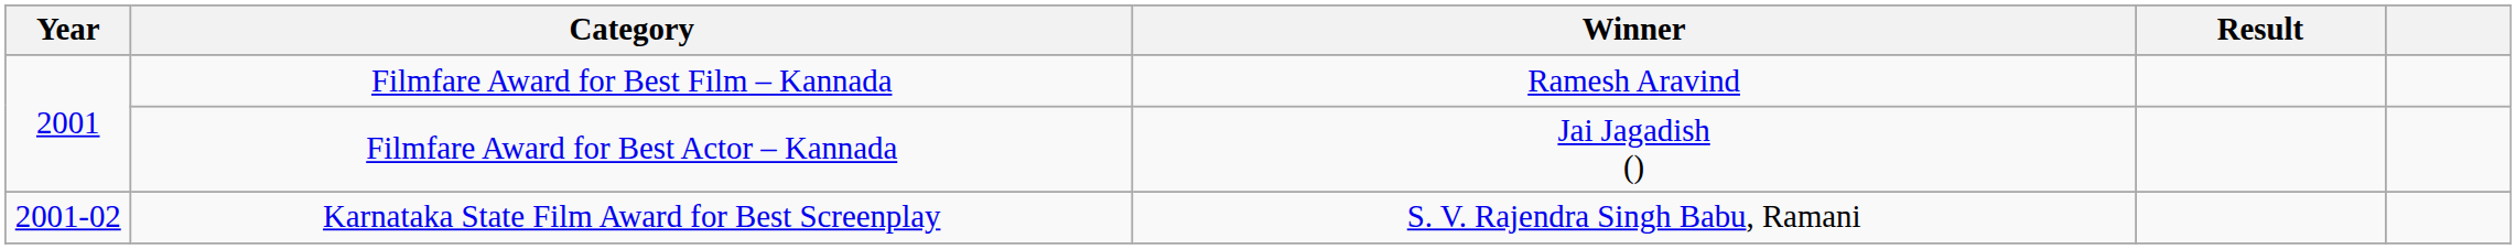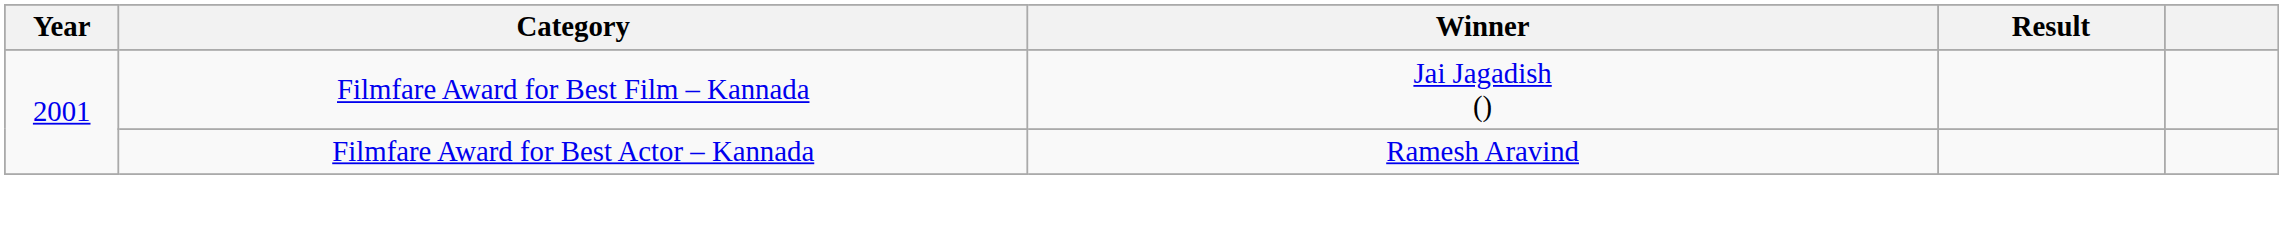 <table class="wikitable" width=100%>
 <tr>
 <th width=5%>Year</th>
 <th width=40%>Category</th>
 <th width=40%>Winner</th>
 <th width=10%>Result</th>
 <th width=5%></th>
 </tr>
 <tr>
 <td rowspan="2" style="text-align:center;"><a href='#'>2001</a></td>
 <td style="text-align:center;"><a href='#'>Filmfare Award for Best Film – Kannada</a></td>
-<td style="text-align:center;"><a href='#'>Ramesh Aravind</a></td>
+<td style="text-align:center;"><a href='#'>Jai Jagadish</a><br>()</td>
 <td></td>
 <td style="text-align:center;"></td>
 </tr>
 <tr>
 <td style="text-align:center;"><a href='#'>Filmfare Award for Best Actor – Kannada</a></td>
-<td style="text-align:center;"><a href='#'>Jai Jagadish</a><br>()</td>
-<td></td>
-<td style="text-align:center;"></td>
-</tr>
-<tr>
-<td style="text-align:center;"><a href='#'>2001-02</a></td>
-<td style="text-align:center;"><a href='#'>Karnataka State Film Award for Best Screenplay</a></td>
-<td style="text-align:center;"><a href='#'>S. V. Rajendra Singh Babu</a>, Ramani</td>
+<td style="text-align:center;"><a href='#'>Ramesh Aravind</a></td>
 <td></td>
 <td style="text-align:center;"></td>
 </tr>
 </table>
